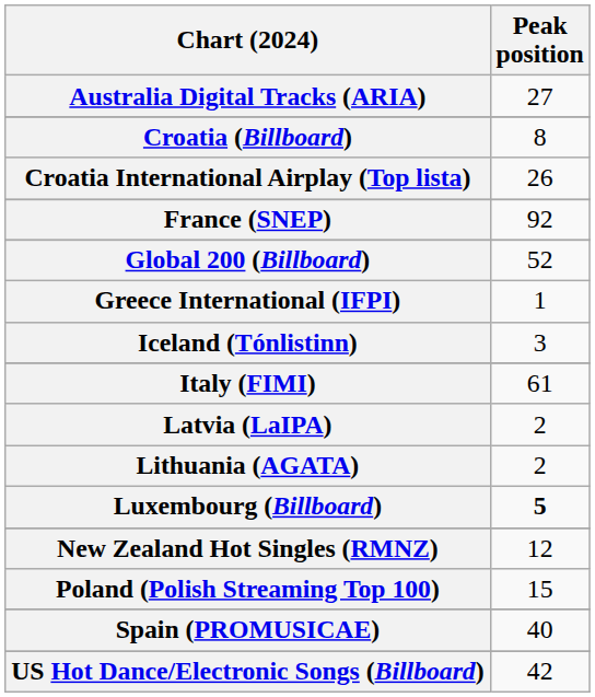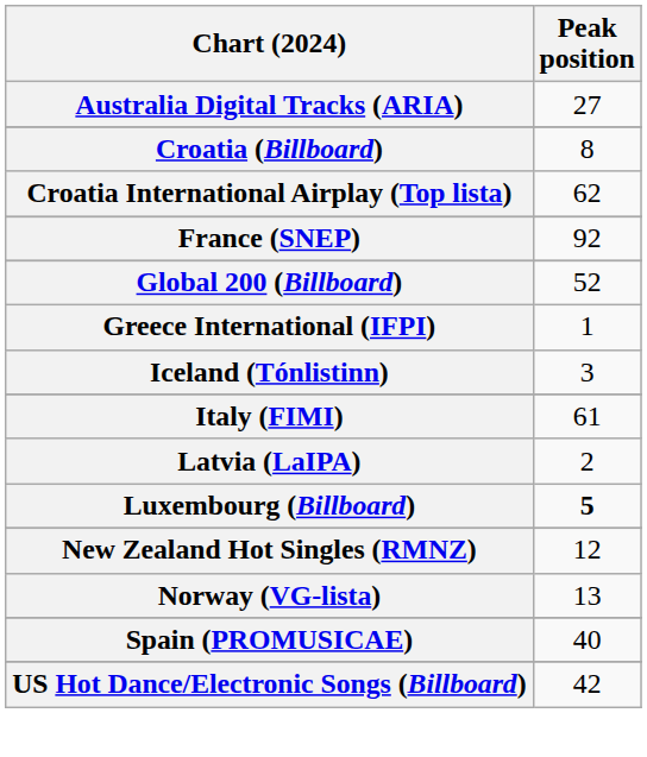 <table class="wikitable sortable plainrowheaders" style="text-align:center">
 <tr>
 <th scope="col">Chart (2024)</th>
 <th scope="col">Peak<br>position</th>
 </tr>
 <tr>
 <th scope="row"><a href='#'>Australia Digital Tracks</a> (<a href='#'>ARIA</a>)</th>
 <td>27</td>
 </tr>
 <tr>
 </tr>
 <tr>
 </tr>
 <tr>
 </tr>
 <tr>
 <th scope="row"><a href='#'>Croatia</a> (<em><a href='#'>Billboard</a></em>)</th>
 <td>8</td>
 </tr>
 <tr>
 <th scope="row">Croatia International Airplay (<a href='#'>Top lista</a>)</th>
-<td>26</td>
+<td>62</td>
 </tr>
 <tr>
 </tr>
 <tr>
 </tr>
 <tr>
 <th scope="row">France (<a href='#'>SNEP</a>)</th>
 <td>92</td>
 </tr>
 <tr>
 </tr>
 <tr>
 <th scope="row"><a href='#'>Global 200</a> (<em><a href='#'>Billboard</a></em>)</th>
 <td>52</td>
 </tr>
 <tr>
 <th scope="row">Greece International (<a href='#'>IFPI</a>)</th>
 <td>1</td>
 </tr>
 <tr>
 <th scope="row">Iceland (<a href='#'>Tónlistinn</a>)</th>
 <td>3</td>
 </tr>
 <tr>
 </tr>
 <tr>
 <th scope="row">Italy (<a href='#'>FIMI</a>)</th>
 <td>61</td>
 </tr>
 <tr>
 <th scope="row">Latvia (<a href='#'>LaIPA</a>)</th>
 <td>2</td>
 </tr>
 <tr>
-<th scope="row">Lithuania (<a href='#'>AGATA</a>)</th>
-<td>2</td>
-</tr>
-<tr>
 <th scope="row">Luxembourg (<em><a href='#'>Billboard</a></em>)</th>
 <td><strong>5</strong></td>
 </tr>
 <tr>
 </tr>
 <tr>
 </tr>
 <tr>
 <th scope="row">New Zealand Hot Singles (<a href='#'>RMNZ</a>)</th>
 <td>12</td>
 </tr>
 <tr>
-<th scope="row">Poland (<a href='#'>Polish Streaming Top 100</a>)</th>
-<td>15</td>
+<th scope="row">Norway (<a href='#'>VG-lista</a>)</th>
+<td>13</td>
 </tr>
 <tr>
 </tr>
 <tr>
 </tr>
 <tr>
 <th scope="row">Spain (<a href='#'>PROMUSICAE</a>)</th>
 <td>40</td>
 </tr>
 <tr>
 </tr>
 <tr>
 </tr>
 <tr>
 </tr>
 <tr>
 <th scope="row">US <a href='#'>Hot Dance/Electronic Songs</a> (<em><a href='#'>Billboard</a></em>)</th>
 <td>42</td>
 </tr>
 </table>
